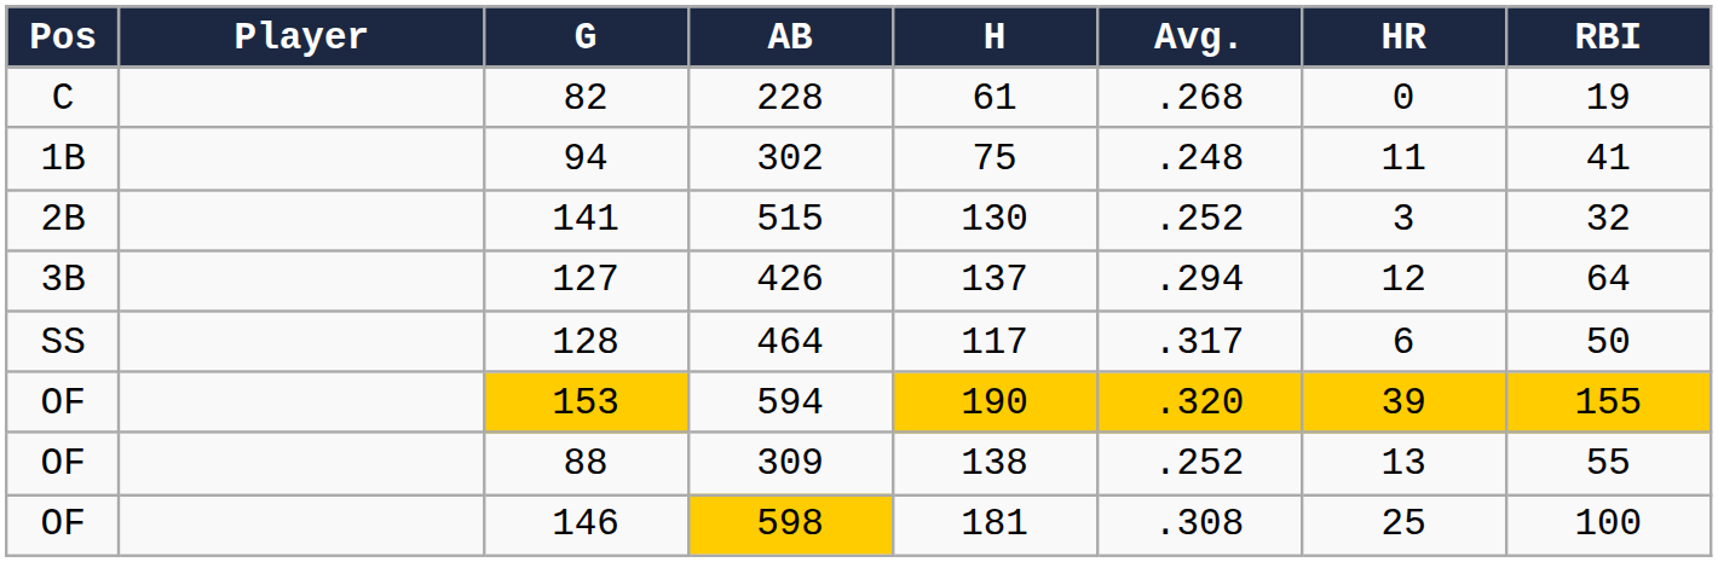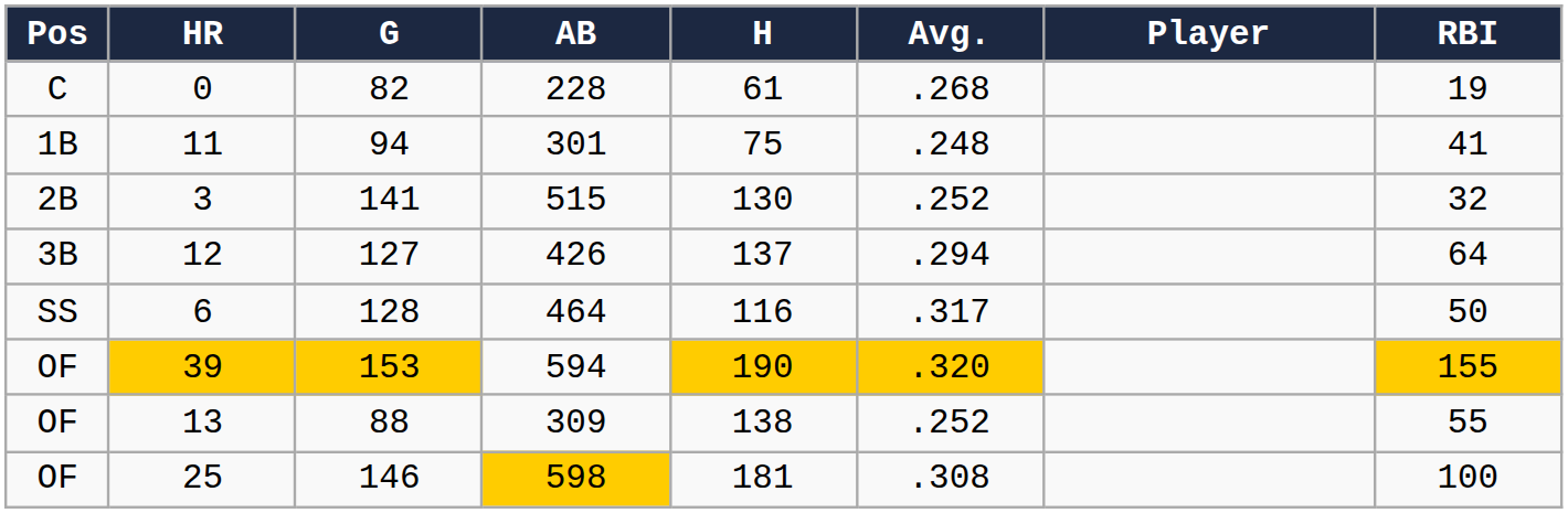 <table class="wikitable sortable">
 <tr>
 <th style="background:#1c2841;color:white;" width="5%">Pos</th>
-<th style="background:#1c2841;color:white;" width="16%">Player</th>
+<th style="background:#1c2841;color:white;" width="9%">HR</th>
 <th style="background:#1c2841;color:white;" width="9%">G</th>
 <th style="background:#1c2841;color:white;" width="9%">AB</th>
 <th style="background:#1c2841;color:white;" width="9%">H</th>
 <th style="background:#1c2841;color:white;" width="9%">Avg.</th>
-<th style="background:#1c2841;color:white;" width="9%">HR</th>
+<th style="background:#1c2841;color:white;" width="16%">Player</th>
 <th style="background:#1c2841;color:white;" width="9%">RBI</th>
 </tr>
 <tr align="center">
 <td>C</td>
-<td></td>
+<td>0</td>
 <td>82</td>
 <td>228</td>
 <td>61</td>
 <td>.268</td>
-<td>0</td>
+<td></td>
 <td>19</td>
 </tr>
 <tr align="center">
 <td>1B</td>
-<td></td>
+<td>11</td>
 <td>94</td>
-<td>302</td>
+<td>301</td>
 <td>75</td>
 <td>.248</td>
-<td>11</td>
+<td></td>
 <td>41</td>
 </tr>
 <tr align="center">
 <td>2B</td>
-<td></td>
+<td>3</td>
 <td>141</td>
 <td>515</td>
 <td>130</td>
 <td>.252</td>
-<td>3</td>
+<td></td>
 <td>32</td>
 </tr>
 <tr align="center">
 <td>3B</td>
-<td></td>
+<td>12</td>
 <td>127</td>
 <td>426</td>
 <td>137</td>
 <td>.294</td>
-<td>12</td>
+<td></td>
 <td>64</td>
 </tr>
 <tr align="center">
 <td>SS</td>
-<td></td>
+<td>6</td>
 <td>128</td>
 <td>464</td>
-<td>117</td>
+<td>116</td>
 <td>.317</td>
-<td>6</td>
+<td></td>
 <td>50</td>
 </tr>
 <tr align="center">
 <td>OF</td>
-<td></td>
+<td bgcolor="#FFCC00">39</td>
 <td bgcolor="#FFCC00">153</td>
 <td>594</td>
 <td bgcolor="#FFCC00">190</td>
 <td bgcolor="#FFCC00">.320</td>
-<td bgcolor="#FFCC00">39</td>
+<td></td>
 <td bgcolor="#FFCC00">155</td>
 </tr>
 <tr align="center">
 <td>OF</td>
-<td></td>
+<td>13</td>
 <td>88</td>
 <td>309</td>
 <td>138</td>
 <td>.252</td>
-<td>13</td>
+<td></td>
 <td>55</td>
 </tr>
 <tr align="center">
 <td>OF</td>
-<td></td>
+<td>25</td>
 <td>146</td>
 <td bgcolor="#FFCC00">598</td>
 <td>181</td>
 <td>.308</td>
-<td>25</td>
+<td></td>
 <td>100</td>
 </tr>
 </table>
